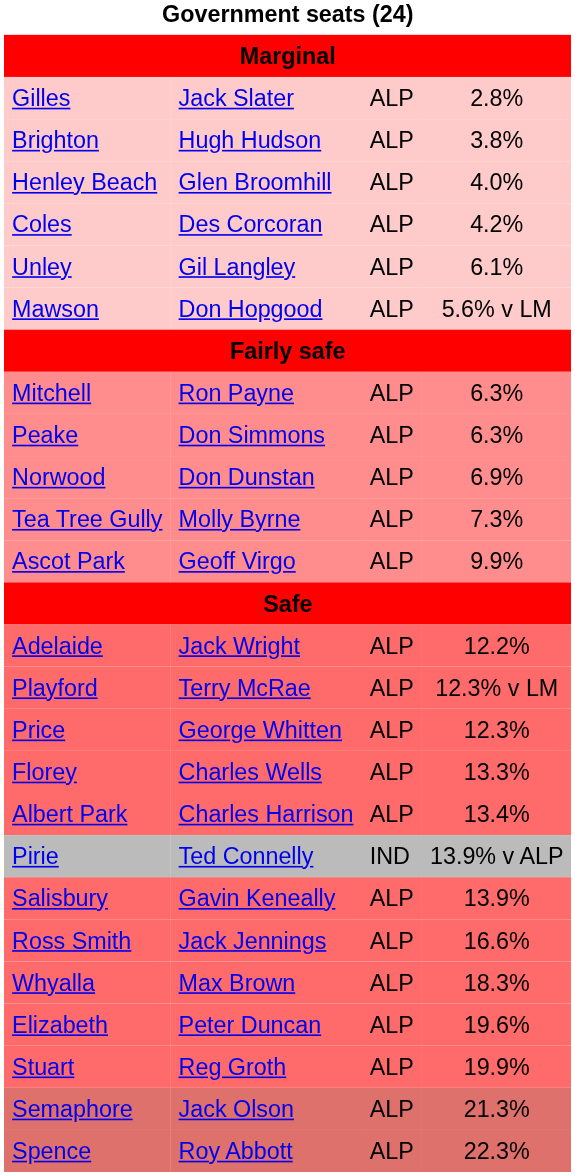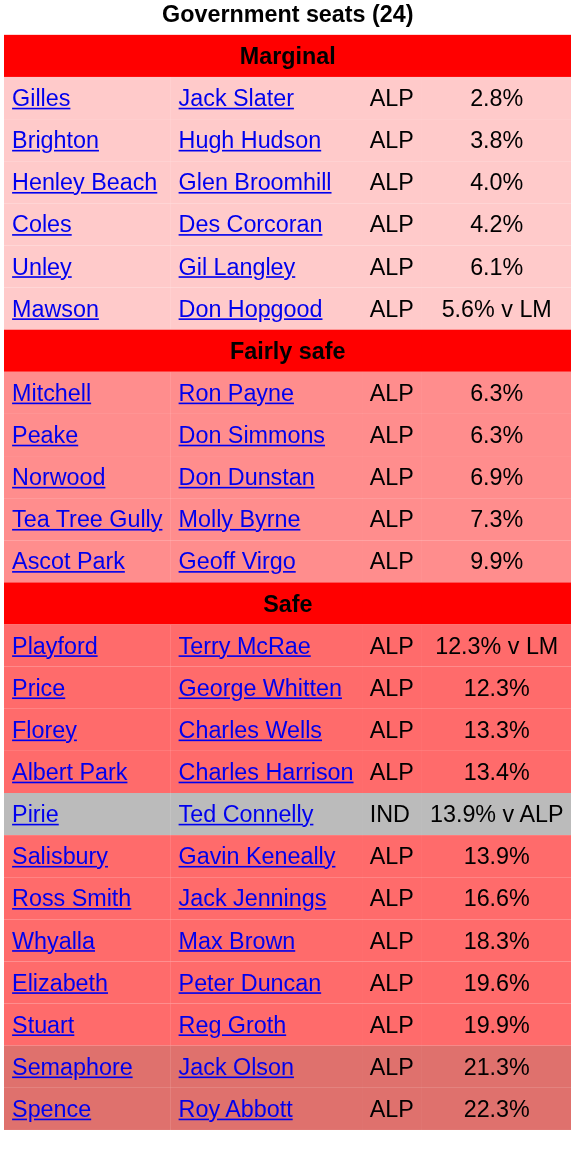 <table class="toccolours" cellpadding="5" cellspacing="0" style="float:left; margin-right:.5em; margin-top:.4em; font-size:90%;">
 <tr>
 <td COLSPAN=4 align="center"><strong>Government seats (24)</strong></td>
 </tr>
 <tr>
 <td COLSPAN=4 align="center" bgcolor="red"><span><strong>Marginal</strong></span></td>
 </tr>
 <tr>
 <td align="left" bgcolor="FFCACA"><a href='#'>Gilles</a></td>
 <td align="left" bgcolor="FFCACA"><a href='#'>Jack Slater</a></td>
 <td align="left" bgcolor="FFCACA">ALP</td>
 <td align="center" bgcolor="FFCACA">2.8%</td>
 </tr>
 <tr>
 <td align="left" bgcolor="FFCACA"><a href='#'>Brighton</a></td>
 <td align="left" bgcolor="FFCACA"><a href='#'>Hugh Hudson</a></td>
 <td align="left" bgcolor="FFCACA">ALP</td>
 <td align="center" bgcolor="FFCACA">3.8%</td>
 </tr>
 <tr>
 <td align="left" bgcolor="FFCACA"><a href='#'>Henley Beach</a></td>
 <td align="left" bgcolor="FFCACA"><a href='#'>Glen Broomhill</a></td>
 <td align="left" bgcolor="FFCACA">ALP</td>
 <td align="center" bgcolor="FFCACA">4.0%</td>
 </tr>
 <tr>
 <td align="left" bgcolor="FFCACA"><a href='#'>Coles</a></td>
 <td align="left" bgcolor="FFCACA"><a href='#'>Des Corcoran</a></td>
 <td align="left" bgcolor="FFCACA">ALP</td>
 <td align="center" bgcolor="FFCACA">4.2%</td>
 </tr>
 <tr>
 <td align="left" bgcolor="FFCACA"><a href='#'>Unley</a></td>
 <td align="left" bgcolor="FFCACA"><a href='#'>Gil Langley</a></td>
 <td align="left" bgcolor="FFCACA">ALP</td>
 <td align="center" bgcolor="FFCACA">6.1%</td>
 </tr>
 <tr>
 <td align="left" bgcolor="FFCACA"><a href='#'>Mawson</a></td>
 <td align="left" bgcolor="FFCACA"><a href='#'>Don Hopgood</a></td>
 <td align="left" bgcolor="FFCACA">ALP</td>
 <td align="center" bgcolor="FFCACA">5.6% v LM</td>
 </tr>
 <tr>
 <td COLSPAN=4 align="center" bgcolor="red"><span><strong>Fairly safe</strong></span></td>
 </tr>
 <tr>
 <td align="left" bgcolor="FF8D8D"><a href='#'>Mitchell</a></td>
 <td align="left" bgcolor="FF8D8D"><a href='#'>Ron Payne</a></td>
 <td align="left" bgcolor="FF8D8D">ALP</td>
 <td align="center" bgcolor="FF8D8D">6.3%</td>
 </tr>
 <tr>
 <td align="left" bgcolor="FF8D8D"><a href='#'>Peake</a></td>
 <td align="left" bgcolor="FF8D8D"><a href='#'>Don Simmons</a></td>
 <td align="left" bgcolor="FF8D8D">ALP</td>
 <td align="center" bgcolor="FF8D8D">6.3%</td>
 </tr>
 <tr>
 <td align="left" bgcolor="FF8D8D"><a href='#'>Norwood</a></td>
 <td align="left" bgcolor="FF8D8D"><a href='#'>Don Dunstan</a></td>
 <td align="left" bgcolor="FF8D8D">ALP</td>
 <td align="center" bgcolor="FF8D8D">6.9%</td>
 </tr>
 <tr>
 <td align="left" bgcolor="FF8D8D"><a href='#'>Tea Tree Gully</a></td>
 <td align="left" bgcolor="FF8D8D"><a href='#'>Molly Byrne</a></td>
 <td align="left" bgcolor="FF8D8D">ALP</td>
 <td align="center" bgcolor="FF8D8D">7.3%</td>
 </tr>
 <tr>
 <td align="left" bgcolor="FF8D8D"><a href='#'>Ascot Park</a></td>
 <td align="left" bgcolor="FF8D8D"><a href='#'>Geoff Virgo</a></td>
 <td align="left" bgcolor="FF8D8D">ALP</td>
 <td align="center" bgcolor="FF8D8D">9.9%</td>
 </tr>
 <tr>
 <td COLSPAN=4 align="center" bgcolor="red"><span><strong>Safe</strong></span></td>
 </tr>
 <tr>
-<td align="left" bgcolor="FF6B6B"><a href='#'>Adelaide</a></td>
-<td align="left" bgcolor="FF6B6B"><a href='#'>Jack Wright</a></td>
-<td align="left" bgcolor="FF6B6B">ALP</td>
-<td align="center" bgcolor="FF6B6B">12.2%</td>
-</tr>
-<tr>
 <td align="left" bgcolor="FF6B6B"><a href='#'>Playford</a></td>
 <td align="left" bgcolor="FF6B6B"><a href='#'>Terry McRae</a></td>
 <td align="left" bgcolor="FF6B6B">ALP</td>
 <td align="center" bgcolor="FF6B6B">12.3% v LM</td>
 </tr>
 <tr>
 <td align="left" bgcolor="FF6B6B"><a href='#'>Price</a></td>
 <td align="left" bgcolor="FF6B6B"><a href='#'>George Whitten</a></td>
 <td align="left" bgcolor="FF6B6B">ALP</td>
 <td align="center" bgcolor="FF6B6B">12.3%</td>
 </tr>
 <tr>
 <td align="left" bgcolor="FF6B6B"><a href='#'>Florey</a></td>
 <td align="left" bgcolor="FF6B6B"><a href='#'>Charles Wells</a></td>
 <td align="left" bgcolor="FF6B6B">ALP</td>
 <td align="center" bgcolor="FF6B6B">13.3%</td>
 </tr>
 <tr>
 <td align="left" bgcolor="FF6B6B"><a href='#'>Albert Park</a></td>
 <td align="left" bgcolor="FF6B6B"><a href='#'>Charles Harrison</a></td>
 <td align="left" bgcolor="FF6B6B">ALP</td>
 <td align="center" bgcolor="FF6B6B">13.4%</td>
 </tr>
 <tr>
 <td align="left" bgcolor="BBBBBB"><a href='#'>Pirie</a></td>
 <td align="left" bgcolor="BBBBBB"><a href='#'>Ted Connelly</a></td>
 <td align="left" bgcolor="BBBBBB">IND</td>
 <td align="center" bgcolor="BBBBBB">13.9% v ALP</td>
 </tr>
 <tr>
 <td align="left" bgcolor="FF6B6B"><a href='#'>Salisbury</a></td>
 <td align="left" bgcolor="FF6B6B"><a href='#'>Gavin Keneally</a></td>
 <td align="left" bgcolor="FF6B6B">ALP</td>
 <td align="center" bgcolor="FF6B6B">13.9%</td>
 </tr>
 <tr>
 <td align="left" bgcolor="FF6B6B"><a href='#'>Ross Smith</a></td>
 <td align="left" bgcolor="FF6B6B"><a href='#'>Jack Jennings</a></td>
 <td align="left" bgcolor="FF6B6B">ALP</td>
 <td align="center" bgcolor="FF6B6B">16.6%</td>
 </tr>
 <tr>
 <td align="left" bgcolor="FF6B6B"><a href='#'>Whyalla</a></td>
 <td align="left" bgcolor="FF6B6B"><a href='#'>Max Brown</a></td>
 <td align="left" bgcolor="FF6B6B">ALP</td>
 <td align="center" bgcolor="FF6B6B">18.3%</td>
 </tr>
 <tr>
 <td align="left" bgcolor="FF6B6B"><a href='#'>Elizabeth</a></td>
 <td align="left" bgcolor="FF6B6B"><a href='#'>Peter Duncan</a></td>
 <td align="left" bgcolor="FF6B6B">ALP</td>
 <td align="center" bgcolor="FF6B6B">19.6%</td>
 </tr>
 <tr>
 <td align="left" bgcolor="FF6B6B"><a href='#'>Stuart</a></td>
 <td align="left" bgcolor="FF6B6B"><a href='#'>Reg Groth</a></td>
 <td align="left" bgcolor="FF6B6B">ALP</td>
 <td align="center" bgcolor="FF6B6B">19.9%</td>
 </tr>
 <tr>
 <td align="left" bgcolor="DF716D"><a href='#'>Semaphore</a></td>
 <td align="left" bgcolor="DF716D"><a href='#'>Jack Olson</a></td>
 <td align="left" bgcolor="DF716D">ALP</td>
 <td align="center" bgcolor="DF716D">21.3%</td>
 </tr>
 <tr>
 <td align="left" bgcolor="DF716D"><a href='#'>Spence</a></td>
 <td align="left" bgcolor="DF716D"><a href='#'>Roy Abbott</a></td>
 <td align="left" bgcolor="DF716D">ALP</td>
 <td align="center" bgcolor="DF716D">22.3%</td>
 </tr>
 <tr>
 </tr>
 </table>
